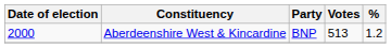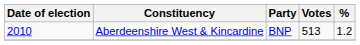 <table class="wikitable">
 <tr>
 <th>Date of election</th>
 <th>Constituency</th>
 <th>Party</th>
 <th>Votes</th>
 <th>%</th>
 </tr>
 <tr>
-<td><a href='#'>2000</a></td>
+<td><a href='#'>2010</a></td>
 <td><a href='#'>Aberdeenshire West & Kincardine</a></td>
 <td><a href='#'>BNP</a></td>
 <td>513</td>
 <td>1.2</td>
 </tr>
 <tr>
 </tr>
 </table>
